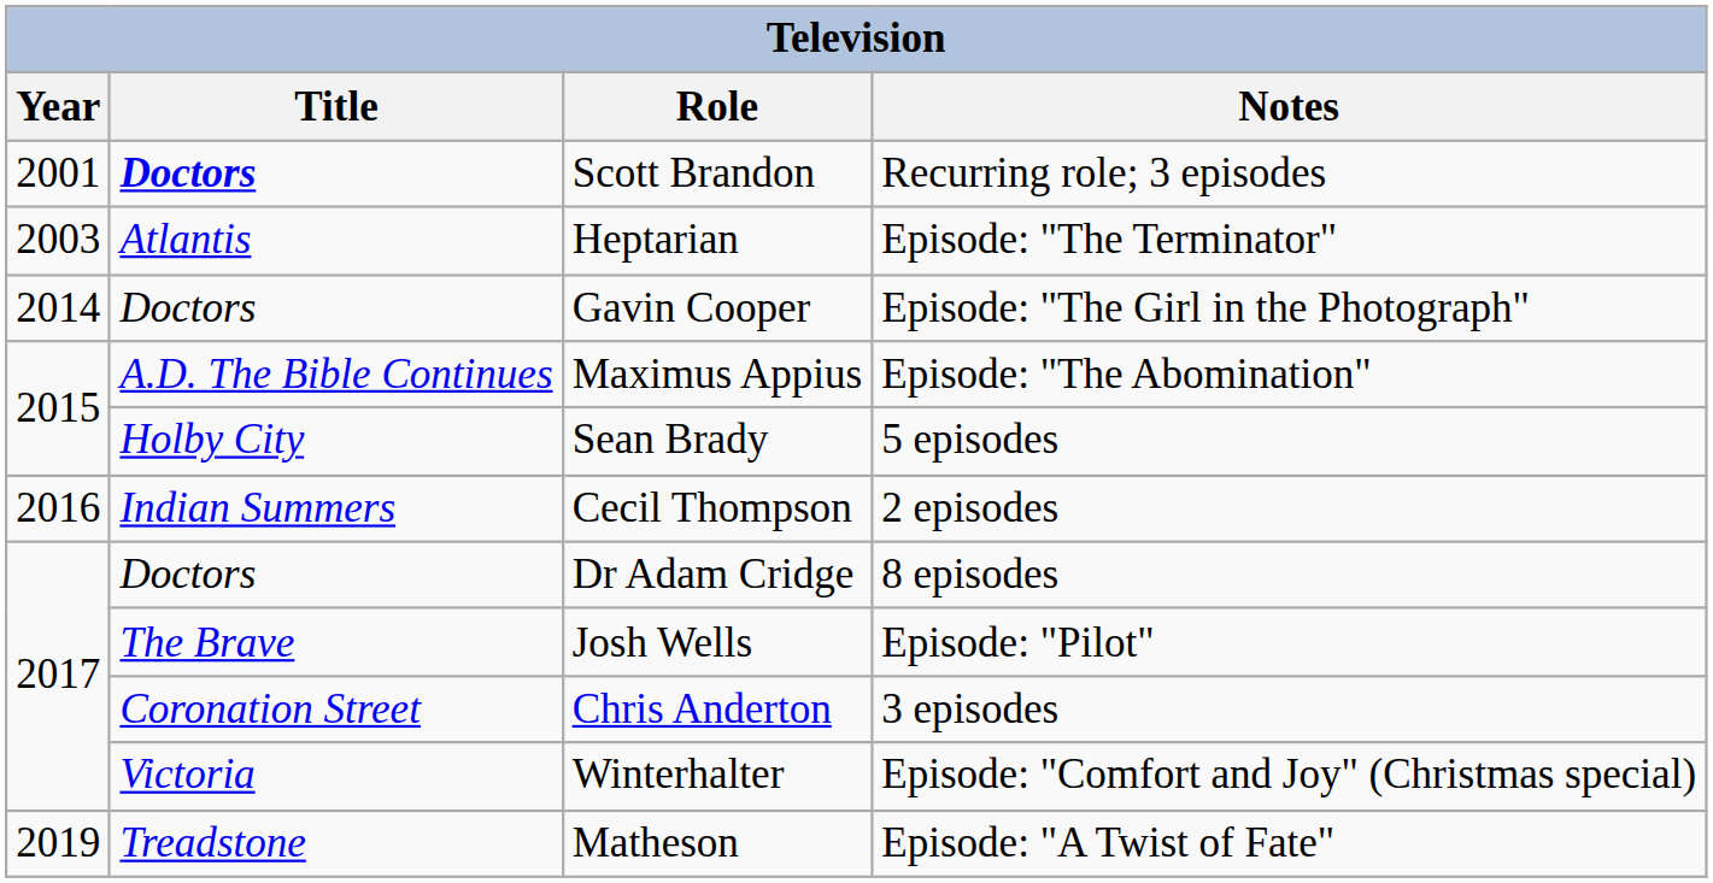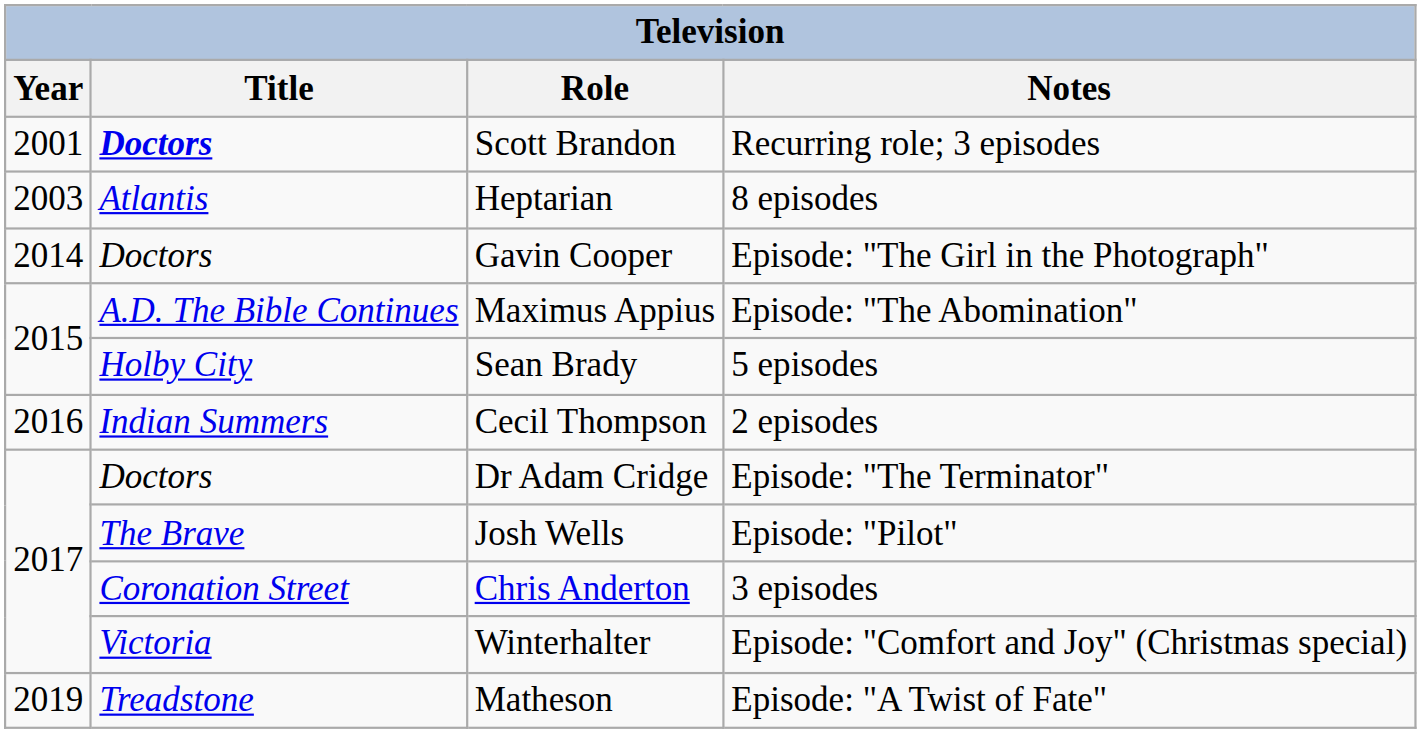 <table class="wikitable">
 <tr>
 <th colspan="4" style="background:lightsteelblue;">Television</th>
 </tr>
 <tr>
 <th>Year</th>
 <th>Title</th>
 <th>Role</th>
 <th>Notes</th>
 </tr>
 <tr>
 <td>2001</td>
 <td><strong><em><a href='#'>Doctors</a></em></strong></td>
 <td>Scott Brandon</td>
 <td>Recurring role; 3 episodes</td>
 </tr>
 <tr>
 <td>2003</td>
 <td><em><a href='#'>Atlantis</a></em></td>
 <td>Heptarian</td>
-<td>Episode: "The Terminator"</td>
+<td>8 episodes</td>
 </tr>
 <tr>
 <td>2014</td>
 <td><em>Doctors</em></td>
 <td>Gavin Cooper</td>
 <td>Episode: "The Girl in the Photograph"</td>
 </tr>
 <tr>
 <td rowspan="2">2015</td>
 <td><em><a href='#'>A.D. The Bible Continues</a></em></td>
 <td>Maximus Appius</td>
 <td>Episode: "The Abomination"</td>
 </tr>
 <tr>
 <td><em><a href='#'>Holby City</a></em></td>
 <td>Sean Brady</td>
 <td>5 episodes</td>
 </tr>
 <tr>
 <td>2016</td>
 <td><em><a href='#'>Indian Summers</a></em></td>
 <td>Cecil Thompson</td>
 <td>2 episodes</td>
 </tr>
 <tr>
 <td rowspan="4">2017</td>
 <td><em>Doctors</em></td>
 <td>Dr Adam Cridge</td>
-<td>8 episodes</td>
+<td>Episode: "The Terminator"</td>
 </tr>
 <tr>
 <td><em><a href='#'>The Brave</a></em></td>
 <td>Josh Wells</td>
 <td>Episode: "Pilot"</td>
 </tr>
 <tr>
 <td><em><a href='#'>Coronation Street</a></em></td>
 <td><a href='#'>Chris Anderton</a></td>
 <td>3 episodes</td>
 </tr>
 <tr>
 <td><em><a href='#'>Victoria</a></em></td>
 <td>Winterhalter</td>
 <td>Episode: "Comfort and Joy" (Christmas special)</td>
 </tr>
 <tr>
 <td>2019</td>
 <td><em><a href='#'>Treadstone</a></em></td>
 <td>Matheson</td>
 <td>Episode: "A Twist of Fate"</td>
 </tr>
 </table>
